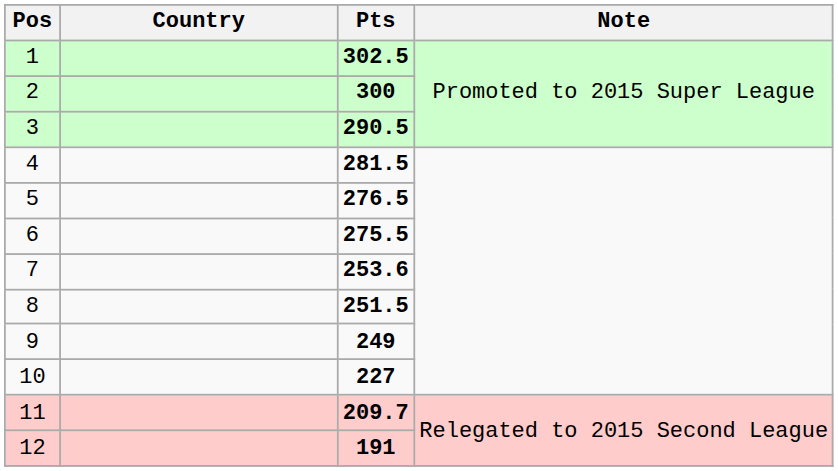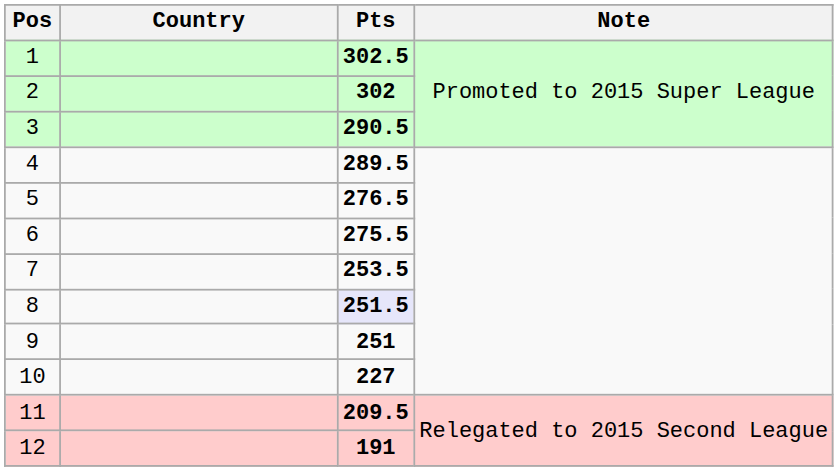 <table class="wikitable" style="text-align: center; font-size:95%">
 <tr>
 <th width="25">Pos</th>
 <th width="150">Country</th>
 <th width="25">Pts</th>
 <th>Note</th>
 </tr>
 <tr bgcolor=ccffcc>
 <td>1</td>
 <td align="left"><strong></strong></td>
 <td><strong>302.5</strong></td>
 <td rowspan=3>Promoted to 2015 Super League</td>
 </tr>
 <tr bgcolor=ccffcc>
 <td>2</td>
 <td align="left"><strong></strong></td>
-<td><strong>300</strong></td>
+<td><strong>302</strong></td>
 </tr>
 <tr bgcolor=ccffcc>
 <td>3</td>
 <td align="left"><strong></strong></td>
 <td><strong>290.5</strong></td>
 </tr>
 <tr>
 <td>4</td>
 <td align="left"><strong></strong></td>
-<td><strong>281.5</strong></td>
+<td><strong>289.5</strong></td>
 <td rowspan=7></td>
 </tr>
 <tr>
 <td>5</td>
 <td align="left"><strong></strong></td>
 <td><strong>276.5</strong></td>
 </tr>
 <tr>
 <td>6</td>
 <td align="left"><strong></strong></td>
 <td><strong>275.5</strong></td>
 </tr>
 <tr>
 <td>7</td>
 <td align="left"><strong></strong></td>
-<td><strong>253.6</strong></td>
+<td><strong>253.5</strong></td>
 </tr>
 <tr>
 <td>8</td>
 <td align="left"><strong></strong></td>
-<td><strong>251.5</strong></td>
+<td style="background: lavender;"><strong>251.5</strong></td>
 </tr>
 <tr>
 <td>9</td>
 <td align="left"><strong></strong></td>
-<td><strong>249</strong></td>
+<td><strong>251</strong></td>
 </tr>
 <tr>
 <td>10</td>
 <td align="left"><strong></strong></td>
 <td><strong>227</strong></td>
 </tr>
 <tr bgcolor=ffcccc>
 <td>11</td>
 <td align="left"><strong></strong></td>
-<td><strong>209.7</strong></td>
+<td><strong>209.5</strong></td>
 <td rowspan=2>Relegated to 2015 Second League</td>
 </tr>
 <tr bgcolor=ffcccc>
 <td>12</td>
 <td align="left"><strong></strong></td>
 <td><strong>191</strong></td>
 </tr>
 </table>
